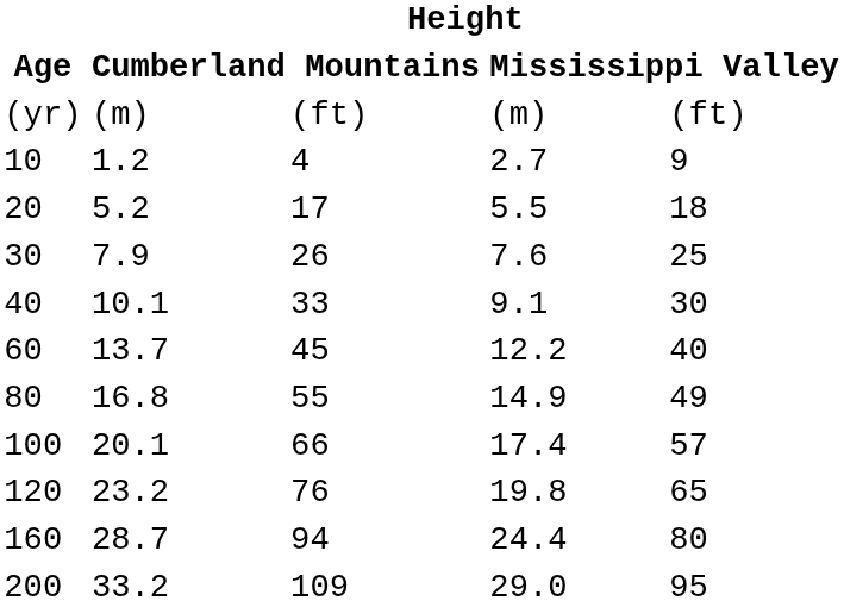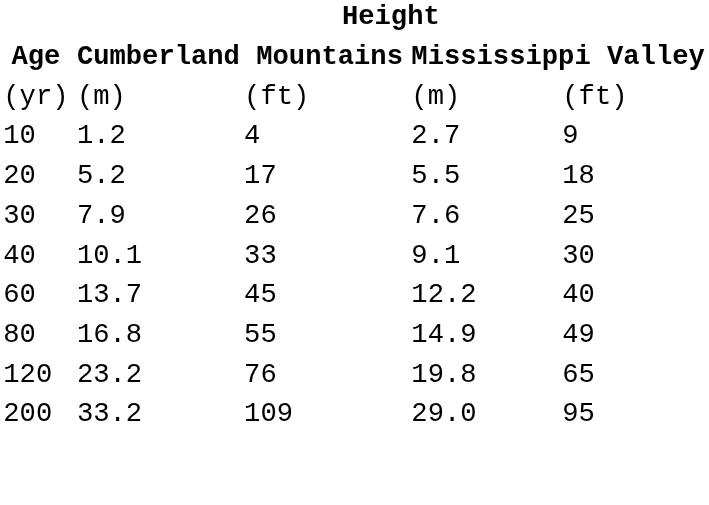 <table>
 <tr>
 <th></th>
 <th colspan="4">Height</th>
 </tr>
 <tr>
 <th>Age</th>
 <th colspan="2">Cumberland Mountains</th>
 <th colspan="2">Mississippi Valley</th>
 </tr>
 <tr>
 <td>(yr)</td>
 <td>(m)</td>
 <td>(ft)</td>
 <td>(m)</td>
 <td>(ft)</td>
 </tr>
 <tr>
 <td>10</td>
 <td>1.2</td>
 <td>4</td>
 <td>2.7</td>
 <td>9</td>
 </tr>
 <tr>
 <td>20</td>
 <td>5.2</td>
 <td>17</td>
 <td>5.5</td>
 <td>18</td>
 </tr>
 <tr>
 <td>30</td>
 <td>7.9</td>
 <td>26</td>
 <td>7.6</td>
 <td>25</td>
 </tr>
 <tr>
 <td>40</td>
 <td>10.1</td>
 <td>33</td>
 <td>9.1</td>
 <td>30</td>
 </tr>
 <tr>
 <td>60</td>
 <td>13.7</td>
 <td>45</td>
 <td>12.2</td>
 <td>40</td>
 </tr>
 <tr>
 <td>80</td>
 <td>16.8</td>
 <td>55</td>
 <td>14.9</td>
 <td>49</td>
 </tr>
 <tr>
-<td>100</td>
-<td>20.1</td>
-<td>66</td>
-<td>17.4</td>
-<td>57</td>
-</tr>
-<tr>
 <td>120</td>
 <td>23.2</td>
 <td>76</td>
 <td>19.8</td>
 <td>65</td>
-</tr>
-<tr>
-<td>160</td>
-<td>28.7</td>
-<td>94</td>
-<td>24.4</td>
-<td>80</td>
 </tr>
 <tr>
 <td>200</td>
 <td>33.2</td>
 <td>109</td>
 <td>29.0</td>
 <td>95</td>
 </tr>
 </table>
